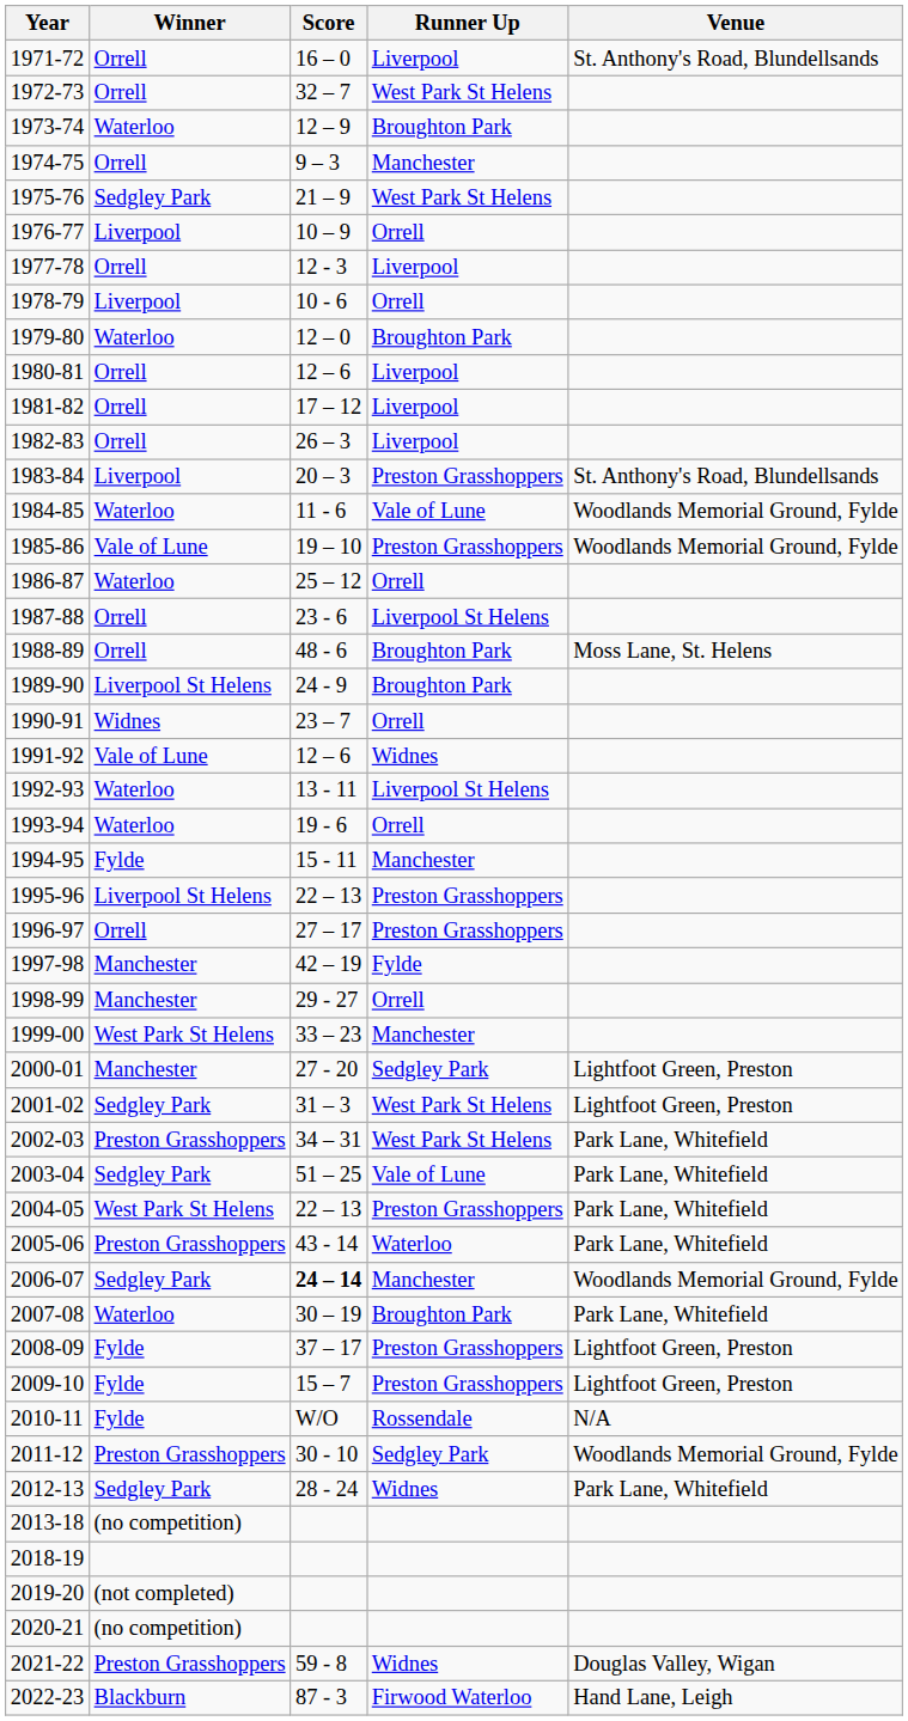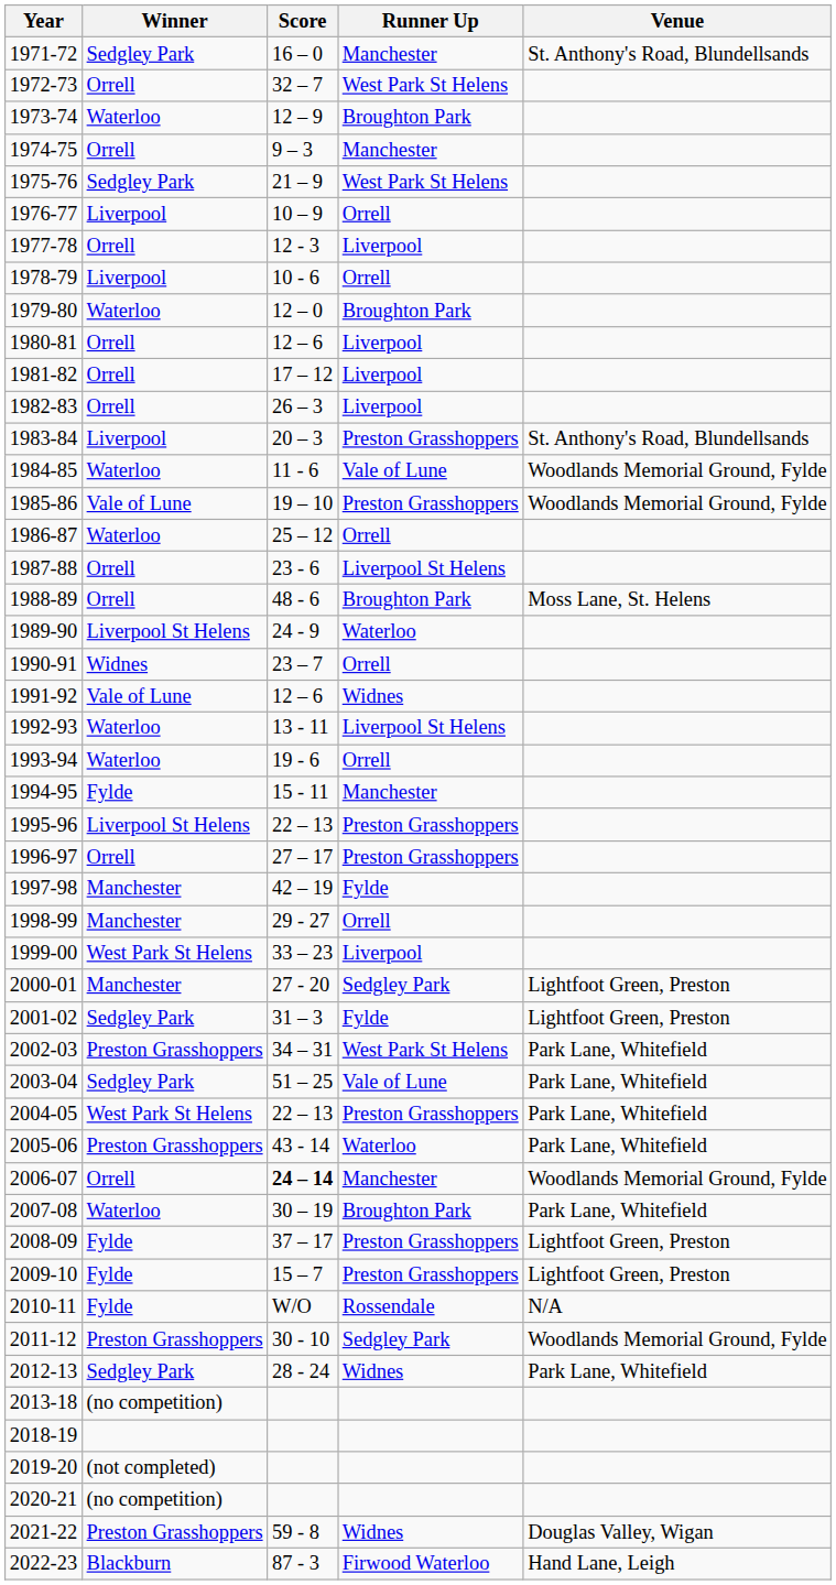 <table class="wikitable">
 <tr>
 <th>Year</th>
 <th>Winner</th>
 <th>Score</th>
 <th>Runner Up</th>
 <th>Venue</th>
 </tr>
 <tr>
 <td>1971-72</td>
-<td><a href='#'>Orrell</a></td>
+<td><a href='#'>Sedgley Park</a></td>
 <td>16 – 0</td>
-<td><a href='#'>Liverpool</a></td>
+<td><a href='#'>Manchester</a></td>
 <td>St. Anthony's Road, Blundellsands</td>
 </tr>
 <tr>
 <td>1972-73</td>
 <td><a href='#'>Orrell</a></td>
 <td>32 – 7</td>
 <td><a href='#'>West Park St Helens</a></td>
 <td></td>
 </tr>
 <tr>
 <td>1973-74</td>
 <td><a href='#'>Waterloo</a></td>
 <td>12 – 9</td>
 <td><a href='#'>Broughton Park</a></td>
 <td></td>
 </tr>
 <tr>
 <td>1974-75</td>
 <td><a href='#'>Orrell</a></td>
 <td>9 – 3</td>
 <td><a href='#'>Manchester</a></td>
 <td></td>
 </tr>
 <tr>
 <td>1975-76</td>
 <td><a href='#'>Sedgley Park</a></td>
 <td>21 – 9</td>
 <td><a href='#'>West Park St Helens</a></td>
 <td></td>
 </tr>
 <tr>
 <td>1976-77</td>
 <td><a href='#'>Liverpool</a></td>
 <td>10 – 9</td>
 <td><a href='#'>Orrell</a></td>
 <td></td>
 </tr>
 <tr>
 <td>1977-78</td>
 <td><a href='#'>Orrell</a></td>
 <td>12 - 3</td>
 <td><a href='#'>Liverpool</a></td>
 <td></td>
 </tr>
 <tr>
 <td>1978-79</td>
 <td><a href='#'>Liverpool</a></td>
 <td>10 - 6</td>
 <td><a href='#'>Orrell</a></td>
 <td></td>
 </tr>
 <tr>
 <td>1979-80</td>
 <td><a href='#'>Waterloo</a></td>
 <td>12 – 0</td>
 <td><a href='#'>Broughton Park</a></td>
 <td></td>
 </tr>
 <tr>
 <td>1980-81</td>
 <td><a href='#'>Orrell</a></td>
 <td>12 – 6</td>
 <td><a href='#'>Liverpool</a></td>
 <td></td>
 </tr>
 <tr>
 <td>1981-82</td>
 <td><a href='#'>Orrell</a></td>
 <td>17 – 12</td>
 <td><a href='#'>Liverpool</a></td>
 <td></td>
 </tr>
 <tr>
 <td>1982-83</td>
 <td><a href='#'>Orrell</a></td>
 <td>26 – 3</td>
 <td><a href='#'>Liverpool</a></td>
 <td></td>
 </tr>
 <tr>
 <td>1983-84</td>
 <td><a href='#'>Liverpool</a></td>
 <td>20 – 3</td>
 <td><a href='#'>Preston Grasshoppers</a></td>
 <td>St. Anthony's Road, Blundellsands</td>
 </tr>
 <tr>
 <td>1984-85</td>
 <td><a href='#'>Waterloo</a></td>
 <td>11 - 6</td>
 <td><a href='#'>Vale of Lune</a></td>
 <td>Woodlands Memorial Ground, Fylde</td>
 </tr>
 <tr>
 <td>1985-86</td>
 <td><a href='#'>Vale of Lune</a></td>
 <td>19 – 10</td>
 <td><a href='#'>Preston Grasshoppers</a></td>
 <td>Woodlands Memorial Ground, Fylde</td>
 </tr>
 <tr>
 <td>1986-87</td>
 <td><a href='#'>Waterloo</a></td>
 <td>25 – 12</td>
 <td><a href='#'>Orrell</a></td>
 <td></td>
 </tr>
 <tr>
 <td>1987-88</td>
 <td><a href='#'>Orrell</a></td>
 <td>23 - 6</td>
 <td><a href='#'>Liverpool St Helens</a></td>
 <td></td>
 </tr>
 <tr>
 <td>1988-89</td>
 <td><a href='#'>Orrell</a></td>
 <td>48 - 6</td>
 <td><a href='#'>Broughton Park</a></td>
 <td>Moss Lane, St. Helens</td>
 </tr>
 <tr>
 <td>1989-90</td>
 <td><a href='#'>Liverpool St Helens</a></td>
 <td>24 - 9</td>
-<td><a href='#'>Broughton Park</a></td>
+<td><a href='#'>Waterloo</a></td>
 <td></td>
 </tr>
 <tr>
 <td>1990-91</td>
 <td><a href='#'>Widnes</a></td>
 <td>23 – 7</td>
 <td><a href='#'>Orrell</a></td>
 <td></td>
 </tr>
 <tr>
 <td>1991-92</td>
 <td><a href='#'>Vale of Lune</a></td>
 <td>12 – 6</td>
 <td><a href='#'>Widnes</a></td>
 <td></td>
 </tr>
 <tr>
 <td>1992-93</td>
 <td><a href='#'>Waterloo</a></td>
 <td>13 - 11</td>
 <td><a href='#'>Liverpool St Helens</a></td>
 <td></td>
 </tr>
 <tr>
 <td>1993-94</td>
 <td><a href='#'>Waterloo</a></td>
 <td>19 - 6</td>
 <td><a href='#'>Orrell</a></td>
 <td></td>
 </tr>
 <tr>
 <td>1994-95</td>
 <td><a href='#'>Fylde</a></td>
 <td>15 - 11</td>
 <td><a href='#'>Manchester</a></td>
 <td></td>
 </tr>
 <tr>
 <td>1995-96</td>
 <td><a href='#'>Liverpool St Helens</a></td>
 <td>22 – 13</td>
 <td><a href='#'>Preston Grasshoppers</a></td>
 <td></td>
 </tr>
 <tr>
 <td>1996-97</td>
 <td><a href='#'>Orrell</a></td>
 <td>27 – 17</td>
 <td><a href='#'>Preston Grasshoppers</a></td>
 <td></td>
 </tr>
 <tr>
 <td>1997-98</td>
 <td><a href='#'>Manchester</a></td>
 <td>42 – 19</td>
 <td><a href='#'>Fylde</a></td>
 <td></td>
 </tr>
 <tr>
 <td>1998-99</td>
 <td><a href='#'>Manchester</a></td>
 <td>29 - 27</td>
 <td><a href='#'>Orrell</a></td>
 <td></td>
 </tr>
 <tr>
 <td>1999-00</td>
 <td><a href='#'>West Park St Helens</a></td>
 <td>33 – 23</td>
-<td><a href='#'>Manchester</a></td>
+<td><a href='#'>Liverpool</a></td>
 <td></td>
 </tr>
 <tr>
 <td>2000-01</td>
 <td><a href='#'>Manchester</a></td>
 <td>27 - 20</td>
 <td><a href='#'>Sedgley Park</a></td>
 <td>Lightfoot Green, Preston</td>
 </tr>
 <tr>
 <td>2001-02</td>
 <td><a href='#'>Sedgley Park</a></td>
 <td>31 – 3</td>
-<td><a href='#'>West Park St Helens</a></td>
+<td><a href='#'>Fylde</a></td>
 <td>Lightfoot Green, Preston</td>
 </tr>
 <tr>
 <td>2002-03</td>
 <td><a href='#'>Preston Grasshoppers</a></td>
 <td>34 – 31</td>
 <td><a href='#'>West Park St Helens</a></td>
 <td>Park Lane, Whitefield</td>
 </tr>
 <tr>
 <td>2003-04</td>
 <td><a href='#'>Sedgley Park</a></td>
 <td>51 – 25</td>
 <td><a href='#'>Vale of Lune</a></td>
 <td>Park Lane, Whitefield</td>
 </tr>
 <tr>
 <td>2004-05</td>
 <td><a href='#'>West Park St Helens</a></td>
 <td>22 – 13</td>
 <td><a href='#'>Preston Grasshoppers</a></td>
 <td>Park Lane, Whitefield</td>
 </tr>
 <tr>
 <td>2005-06</td>
 <td><a href='#'>Preston Grasshoppers</a></td>
 <td>43 - 14</td>
 <td><a href='#'>Waterloo</a></td>
 <td>Park Lane, Whitefield</td>
 </tr>
 <tr>
 <td>2006-07</td>
-<td><a href='#'>Sedgley Park</a></td>
+<td><a href='#'>Orrell</a></td>
 <td><strong>24 – 14</strong></td>
 <td><a href='#'>Manchester</a></td>
 <td>Woodlands Memorial Ground, Fylde</td>
 </tr>
 <tr>
 <td>2007-08</td>
 <td><a href='#'>Waterloo</a></td>
 <td>30 – 19</td>
 <td><a href='#'>Broughton Park</a></td>
 <td>Park Lane, Whitefield</td>
 </tr>
 <tr>
 <td>2008-09</td>
 <td><a href='#'>Fylde</a></td>
 <td>37 – 17</td>
 <td><a href='#'>Preston Grasshoppers</a></td>
 <td>Lightfoot Green, Preston</td>
 </tr>
 <tr>
 <td>2009-10</td>
 <td><a href='#'>Fylde</a></td>
 <td>15 – 7</td>
 <td><a href='#'>Preston Grasshoppers</a></td>
 <td>Lightfoot Green, Preston</td>
 </tr>
 <tr>
 <td>2010-11</td>
 <td><a href='#'>Fylde</a></td>
 <td>W/O</td>
 <td><a href='#'>Rossendale</a></td>
 <td>N/A</td>
 </tr>
 <tr>
 <td>2011-12</td>
 <td><a href='#'>Preston Grasshoppers</a></td>
 <td>30 - 10</td>
 <td><a href='#'>Sedgley Park</a></td>
 <td>Woodlands Memorial Ground, Fylde</td>
 </tr>
 <tr>
 <td>2012-13</td>
 <td><a href='#'>Sedgley Park</a></td>
 <td>28 - 24</td>
 <td><a href='#'>Widnes</a></td>
 <td>Park Lane, Whitefield</td>
 </tr>
 <tr>
 <td>2013-18</td>
 <td>(no competition)</td>
 <td></td>
 <td></td>
 <td></td>
 </tr>
 <tr>
 <td>2018-19</td>
 <td></td>
 <td></td>
 <td></td>
 <td></td>
 </tr>
 <tr>
 <td>2019-20</td>
 <td>(not completed)</td>
 <td></td>
 <td></td>
 <td></td>
 </tr>
 <tr>
 <td>2020-21</td>
 <td>(no competition)</td>
 <td></td>
 <td></td>
 <td></td>
 </tr>
 <tr>
 <td>2021-22</td>
 <td><a href='#'>Preston Grasshoppers</a></td>
 <td>59 - 8</td>
 <td><a href='#'>Widnes</a></td>
 <td>Douglas Valley, Wigan</td>
 </tr>
 <tr>
 <td>2022-23</td>
 <td><a href='#'>Blackburn</a></td>
 <td>87 - 3</td>
 <td><a href='#'>Firwood Waterloo</a></td>
 <td>Hand Lane, Leigh</td>
 </tr>
 </table>
